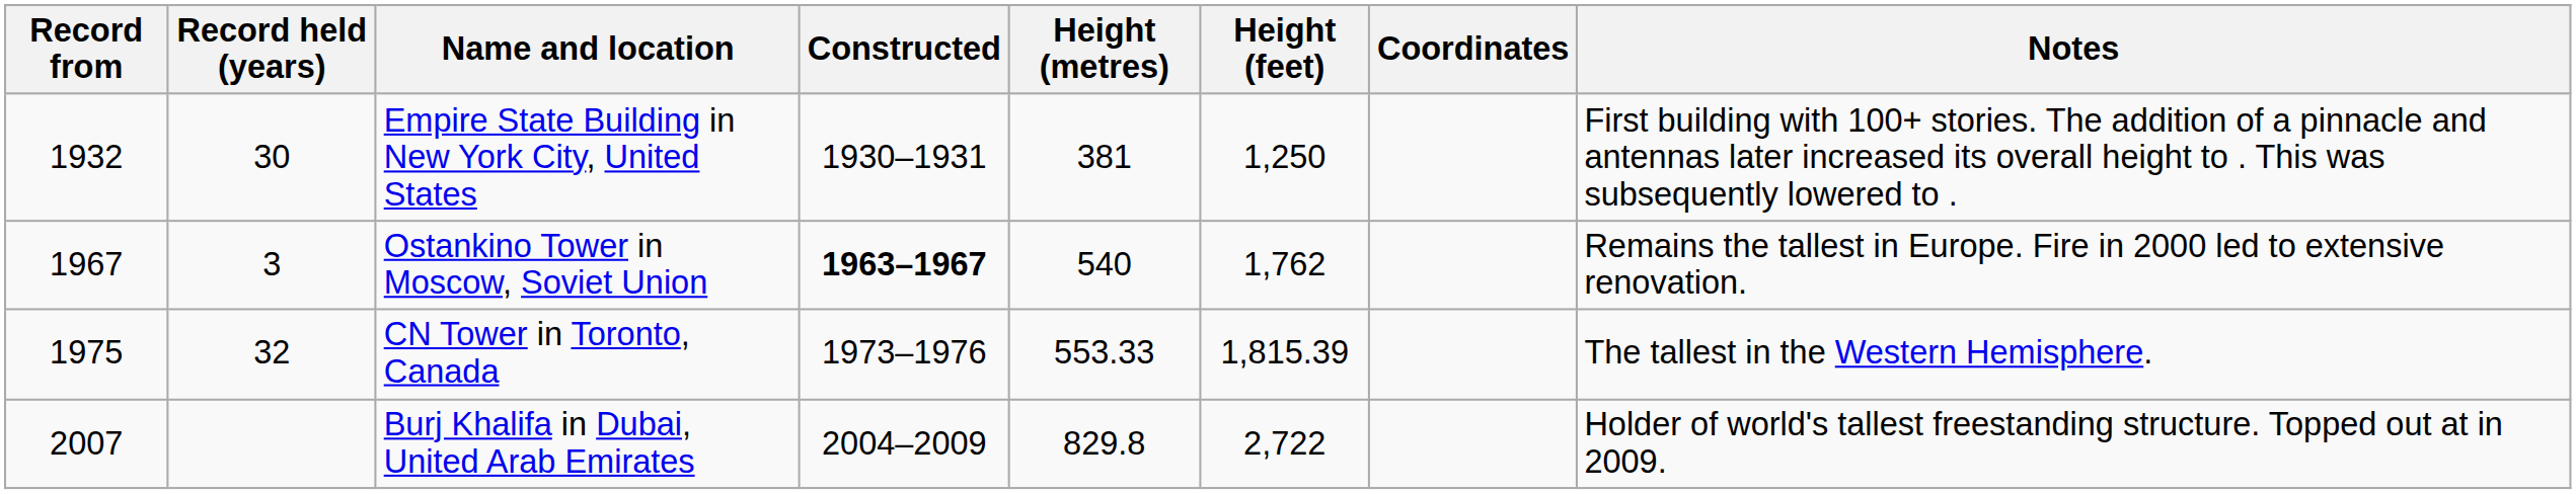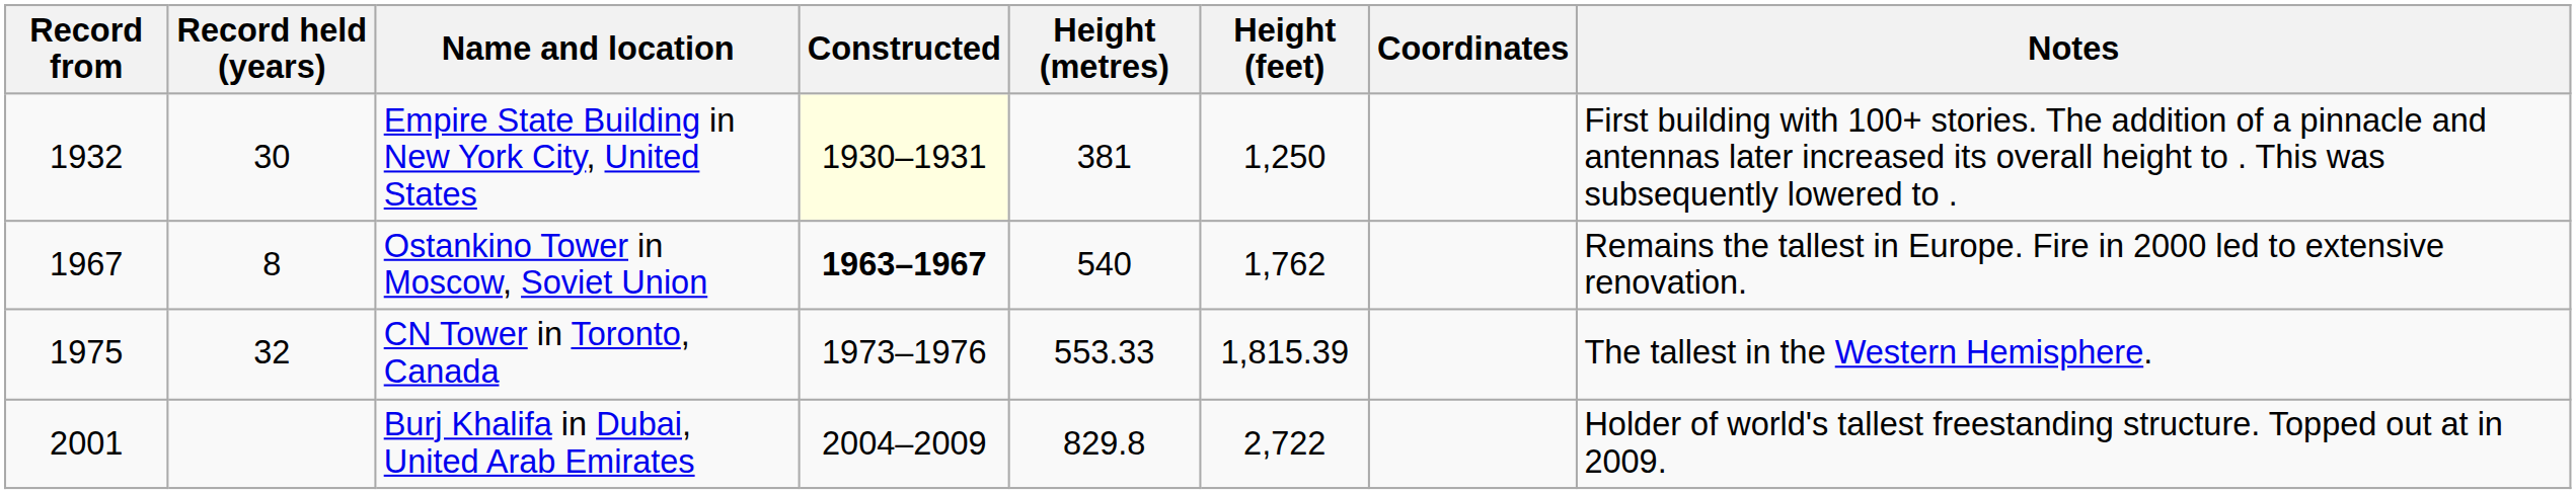 <table class="sortable wikitable" style="text-align: center;" cellpadding="2">
 <tr style="background: #ececec;">
 <th>Record from</th>
 <th>Record held (years)</th>
 <th>Name and location</th>
 <th>Constructed</th>
 <th>Height (metres)</th>
 <th>Height (feet)</th>
 <th class="unsortable">Coordinates</th>
 <th class="unsortable">Notes</th>
 </tr>
 <tr>
 <td>1932</td>
 <td>30</td>
 <td style="text-align:left;"><a href='#'>Empire State Building</a> in <a href='#'>New York City</a>, <a href='#'>United States</a></td>
-<td data-sort-value="1931">1930–1931</td>
+<td data-sort-value="1931" style="background: lightyellow;">1930–1931</td>
 <td>381</td>
 <td>1,250</td>
 <td></td>
 <td style="text-align:left;">First building with 100+ stories. The addition of a pinnacle and antennas later increased its overall height to . This was subsequently lowered to .</td>
 </tr>
 <tr>
 <td>1967</td>
-<td>3</td>
+<td>8</td>
 <td style="text-align:left;"><a href='#'>Ostankino Tower</a> in <a href='#'>Moscow</a>, <a href='#'>Soviet Union</a></td>
 <td data-sort-value="1967"><strong>1963–1967</strong></td>
 <td>540</td>
 <td>1,762</td>
 <td></td>
 <td style="text-align:left;">Remains the tallest in Europe. Fire in 2000 led to extensive renovation.</td>
 </tr>
 <tr>
 <td>1975</td>
 <td>32</td>
 <td style="text-align:left;"><a href='#'>CN Tower</a> in <a href='#'>Toronto</a>, <a href='#'>Canada</a></td>
 <td data-sort-value="1976">1973–1976</td>
 <td>553.33</td>
 <td>1,815.39</td>
 <td></td>
 <td style="text-align:left;">The tallest in the <a href='#'>Western Hemisphere</a>.</td>
 </tr>
 <tr>
-<td>2007</td>
+<td>2001</td>
 <td></td>
 <td style="text-align:left;"><a href='#'>Burj Khalifa</a> in <a href='#'>Dubai</a>, <a href='#'>United Arab Emirates</a></td>
 <td data-sort-value="2009">2004–2009</td>
 <td>829.8</td>
 <td>2,722</td>
 <td></td>
 <td style="text-align:left">Holder of world's tallest freestanding structure. Topped out at  in 2009.</td>
 </tr>
 </table>
